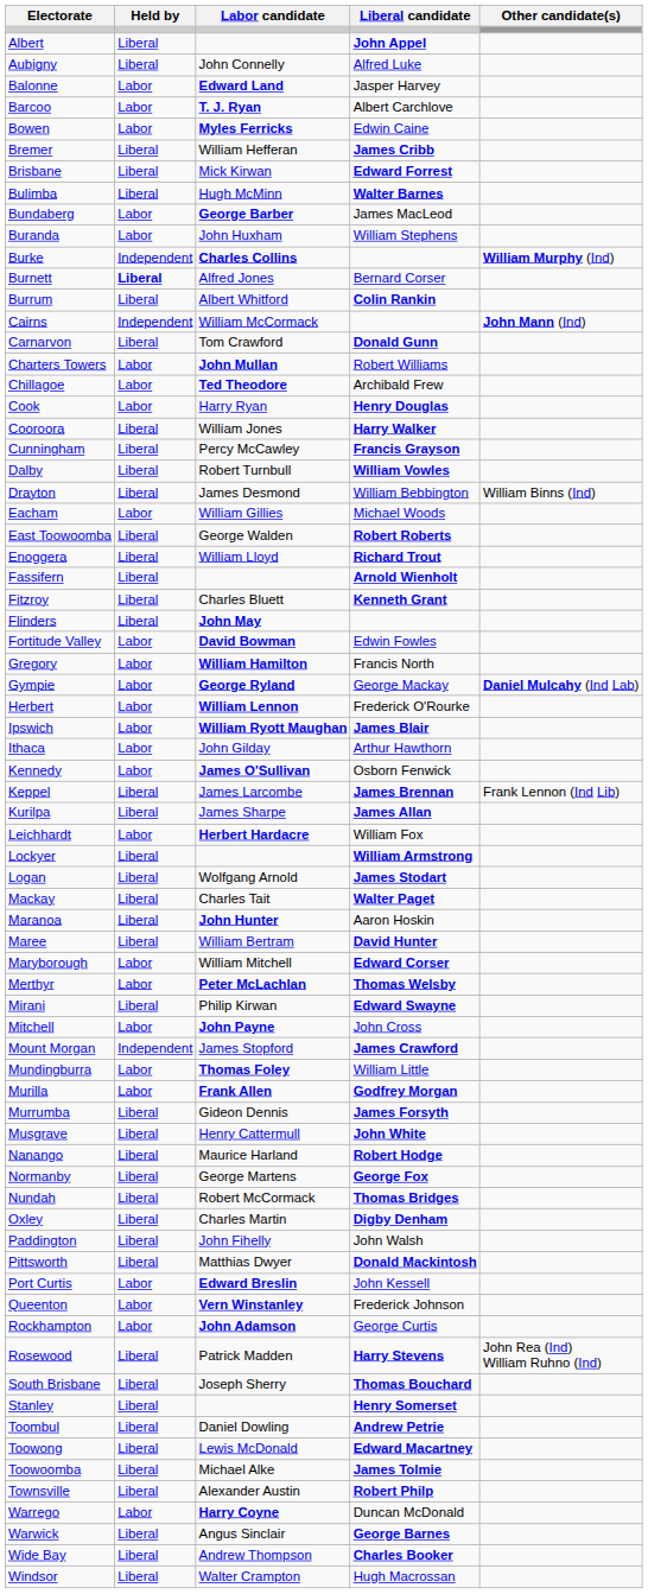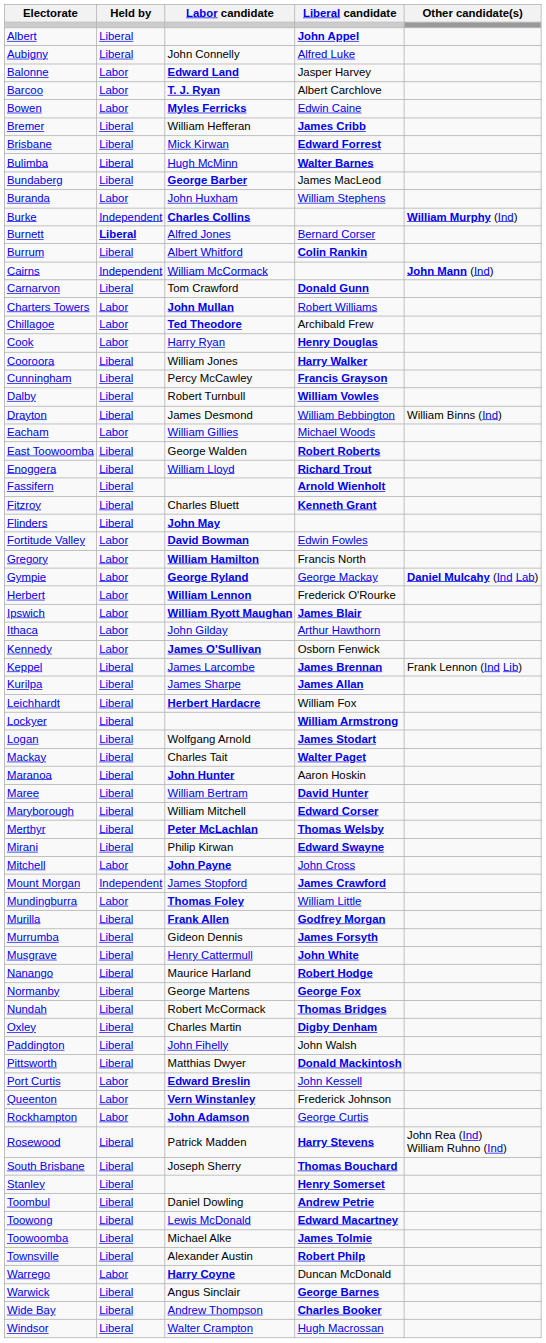 <table class="wikitable">
 <tr>
 <th>Electorate</th>
 <th>Held by</th>
 <th><a href='#'>Labor</a> candidate</th>
 <th><a href='#'>Liberal</a> candidate</th>
 <th>Other candidate(s)</th>
 </tr>
 <tr bgcolor="#cccccc">
 <td></td>
 <td></td>
 <td></td>
 <td></td>
 <td bgcolor="#999999"></td>
 </tr>
 <tr>
 <td><a href='#'>Albert</a></td>
 <td><a href='#'>Liberal</a></td>
 <td></td>
 <td><strong><a href='#'>John Appel</a></strong></td>
 <td></td>
 </tr>
 <tr>
 <td><a href='#'>Aubigny</a></td>
 <td><a href='#'>Liberal</a></td>
 <td>John Connelly</td>
 <td><a href='#'>Alfred Luke</a></td>
 <td></td>
 </tr>
 <tr>
 <td><a href='#'>Balonne</a></td>
 <td><a href='#'>Labor</a></td>
 <td><strong><a href='#'>Edward Land</a></strong></td>
 <td>Jasper Harvey</td>
 <td></td>
 </tr>
 <tr>
 <td><a href='#'>Barcoo</a></td>
 <td><a href='#'>Labor</a></td>
 <td><strong><a href='#'>T. J. Ryan</a></strong></td>
 <td>Albert Carchlove</td>
 <td></td>
 </tr>
 <tr>
 <td><a href='#'>Bowen</a></td>
 <td><a href='#'>Labor</a></td>
 <td><strong><a href='#'>Myles Ferricks</a></strong></td>
 <td><a href='#'>Edwin Caine</a></td>
 <td></td>
 </tr>
 <tr>
 <td><a href='#'>Bremer</a></td>
 <td><a href='#'>Liberal</a></td>
 <td>William Hefferan</td>
 <td><strong><a href='#'>James Cribb</a></strong></td>
 <td></td>
 </tr>
 <tr>
 <td><a href='#'>Brisbane</a></td>
 <td><a href='#'>Liberal</a></td>
 <td><a href='#'>Mick Kirwan</a></td>
 <td><strong><a href='#'>Edward Forrest</a></strong></td>
 <td></td>
 </tr>
 <tr>
 <td><a href='#'>Bulimba</a></td>
 <td><a href='#'>Liberal</a></td>
 <td><a href='#'>Hugh McMinn</a></td>
 <td><strong><a href='#'>Walter Barnes</a></strong></td>
 <td></td>
 </tr>
 <tr>
 <td><a href='#'>Bundaberg</a></td>
-<td><a href='#'>Labor</a></td>
+<td><a href='#'>Liberal</a></td>
 <td><strong><a href='#'>George Barber</a></strong></td>
 <td>James MacLeod</td>
 <td></td>
 </tr>
 <tr>
 <td><a href='#'>Buranda</a></td>
 <td><a href='#'>Labor</a></td>
 <td><a href='#'>John Huxham</a></td>
 <td><a href='#'>William Stephens</a></td>
 <td></td>
 </tr>
 <tr>
 <td><a href='#'>Burke</a></td>
 <td><a href='#'>Independent</a></td>
 <td><strong><a href='#'>Charles Collins</a></strong></td>
 <td></td>
 <td><strong><a href='#'>William Murphy</a></strong> (<a href='#'>Ind</a>)</td>
 </tr>
 <tr>
 <td><a href='#'>Burnett</a></td>
 <td><strong><a href='#'>Liberal</a></strong></td>
 <td><a href='#'>Alfred Jones</a></td>
 <td><a href='#'>Bernard Corser</a></td>
 <td></td>
 </tr>
 <tr>
 <td><a href='#'>Burrum</a></td>
 <td><a href='#'>Liberal</a></td>
 <td><a href='#'>Albert Whitford</a></td>
 <td><strong><a href='#'>Colin Rankin</a></strong></td>
 <td></td>
 </tr>
 <tr>
 <td><a href='#'>Cairns</a></td>
 <td><a href='#'>Independent</a></td>
 <td><a href='#'>William McCormack</a></td>
 <td></td>
 <td><strong><a href='#'>John Mann</a></strong> (<a href='#'>Ind</a>)</td>
 </tr>
 <tr>
 <td><a href='#'>Carnarvon</a></td>
 <td><a href='#'>Liberal</a></td>
 <td>Tom Crawford</td>
 <td><strong><a href='#'>Donald Gunn</a></strong></td>
 <td></td>
 </tr>
 <tr>
 <td><a href='#'>Charters Towers</a></td>
 <td><a href='#'>Labor</a></td>
 <td><strong><a href='#'>John Mullan</a></strong></td>
 <td><a href='#'>Robert Williams</a></td>
 <td></td>
 </tr>
 <tr>
 <td><a href='#'>Chillagoe</a></td>
 <td><a href='#'>Labor</a></td>
 <td><strong><a href='#'>Ted Theodore</a></strong></td>
 <td>Archibald Frew</td>
 <td></td>
 </tr>
 <tr>
 <td><a href='#'>Cook</a></td>
 <td><a href='#'>Labor</a></td>
 <td><a href='#'>Harry Ryan</a></td>
 <td><strong><a href='#'>Henry Douglas</a></strong></td>
 <td></td>
 </tr>
 <tr>
 <td><a href='#'>Cooroora</a></td>
 <td><a href='#'>Liberal</a></td>
 <td>William Jones</td>
 <td><strong><a href='#'>Harry Walker</a></strong></td>
 <td></td>
 </tr>
 <tr>
 <td><a href='#'>Cunningham</a></td>
 <td><a href='#'>Liberal</a></td>
 <td>Percy McCawley</td>
 <td><strong><a href='#'>Francis Grayson</a></strong></td>
 <td></td>
 </tr>
 <tr>
 <td><a href='#'>Dalby</a></td>
 <td><a href='#'>Liberal</a></td>
 <td>Robert Turnbull</td>
 <td><strong><a href='#'>William Vowles</a></strong></td>
 <td></td>
 </tr>
 <tr>
 <td><a href='#'>Drayton</a></td>
 <td><a href='#'>Liberal</a></td>
 <td>James Desmond</td>
 <td><a href='#'>William Bebbington</a></td>
 <td>William Binns (<a href='#'>Ind</a>)</td>
 </tr>
 <tr>
 <td><a href='#'>Eacham</a></td>
 <td><a href='#'>Labor</a></td>
 <td><a href='#'>William Gillies</a></td>
 <td><a href='#'>Michael Woods</a></td>
 <td></td>
 </tr>
 <tr>
 <td><a href='#'>East Toowoomba</a></td>
 <td><a href='#'>Liberal</a></td>
 <td>George Walden</td>
 <td><strong><a href='#'>Robert Roberts</a></strong></td>
 <td></td>
 </tr>
 <tr>
 <td><a href='#'>Enoggera</a></td>
 <td><a href='#'>Liberal</a></td>
 <td><a href='#'>William Lloyd</a></td>
 <td><strong><a href='#'>Richard Trout</a></strong></td>
 <td></td>
 </tr>
 <tr>
 <td><a href='#'>Fassifern</a></td>
 <td><a href='#'>Liberal</a></td>
 <td></td>
 <td><strong><a href='#'>Arnold Wienholt</a></strong></td>
 <td></td>
 </tr>
 <tr>
 <td><a href='#'>Fitzroy</a></td>
 <td><a href='#'>Liberal</a></td>
 <td>Charles Bluett</td>
 <td><strong><a href='#'>Kenneth Grant</a></strong></td>
 <td></td>
 </tr>
 <tr>
 <td><a href='#'>Flinders</a></td>
 <td><a href='#'>Liberal</a></td>
 <td><strong><a href='#'>John May</a></strong></td>
 <td></td>
 <td></td>
 </tr>
 <tr>
 <td><a href='#'>Fortitude Valley</a></td>
 <td><a href='#'>Labor</a></td>
 <td><strong><a href='#'>David Bowman</a></strong></td>
 <td><a href='#'>Edwin Fowles</a></td>
 <td></td>
 </tr>
 <tr>
 <td><a href='#'>Gregory</a></td>
 <td><a href='#'>Labor</a></td>
 <td><strong><a href='#'>William Hamilton</a></strong></td>
 <td>Francis North</td>
 <td></td>
 </tr>
 <tr>
 <td><a href='#'>Gympie</a></td>
 <td><a href='#'>Labor</a></td>
 <td><strong><a href='#'>George Ryland</a></strong></td>
 <td><a href='#'>George Mackay</a></td>
 <td><strong><a href='#'>Daniel Mulcahy</a></strong> (<a href='#'>Ind</a> <a href='#'>Lab</a>)</td>
 </tr>
 <tr>
 <td><a href='#'>Herbert</a></td>
 <td><a href='#'>Labor</a></td>
 <td><strong><a href='#'>William Lennon</a></strong></td>
 <td>Frederick O'Rourke</td>
 <td></td>
 </tr>
 <tr>
 <td><a href='#'>Ipswich</a></td>
 <td><a href='#'>Labor</a></td>
 <td><strong><a href='#'>William Ryott Maughan</a></strong></td>
 <td><strong><a href='#'>James Blair</a></strong></td>
 <td></td>
 </tr>
 <tr>
 <td><a href='#'>Ithaca</a></td>
 <td><a href='#'>Labor</a></td>
 <td><a href='#'>John Gilday</a></td>
 <td><a href='#'>Arthur Hawthorn</a></td>
 <td></td>
 </tr>
 <tr>
 <td><a href='#'>Kennedy</a></td>
 <td><a href='#'>Labor</a></td>
 <td><strong><a href='#'>James O'Sullivan</a></strong></td>
 <td>Osborn Fenwick</td>
 <td></td>
 </tr>
 <tr>
 <td><a href='#'>Keppel</a></td>
 <td><a href='#'>Liberal</a></td>
 <td><a href='#'>James Larcombe</a></td>
 <td><strong><a href='#'>James Brennan</a></strong></td>
 <td>Frank Lennon (<a href='#'>Ind</a> <a href='#'>Lib</a>)</td>
 </tr>
 <tr>
 <td><a href='#'>Kurilpa</a></td>
 <td><a href='#'>Liberal</a></td>
 <td><a href='#'>James Sharpe</a></td>
 <td><strong><a href='#'>James Allan</a></strong></td>
 <td></td>
 </tr>
 <tr>
 <td><a href='#'>Leichhardt</a></td>
-<td><a href='#'>Labor</a></td>
+<td><a href='#'>Liberal</a></td>
 <td><strong><a href='#'>Herbert Hardacre</a></strong></td>
 <td>William Fox</td>
 <td></td>
 </tr>
 <tr>
 <td><a href='#'>Lockyer</a></td>
 <td><a href='#'>Liberal</a></td>
 <td></td>
 <td><strong><a href='#'>William Armstrong</a></strong></td>
 <td></td>
 </tr>
 <tr>
 <td><a href='#'>Logan</a></td>
 <td><a href='#'>Liberal</a></td>
 <td>Wolfgang Arnold</td>
 <td><strong><a href='#'>James Stodart</a></strong></td>
 <td></td>
 </tr>
 <tr>
 <td><a href='#'>Mackay</a></td>
 <td><a href='#'>Liberal</a></td>
 <td>Charles Tait</td>
 <td><strong><a href='#'>Walter Paget</a></strong></td>
 <td></td>
 </tr>
 <tr>
 <td><a href='#'>Maranoa</a></td>
 <td><a href='#'>Liberal</a></td>
 <td><strong><a href='#'>John Hunter</a></strong></td>
 <td>Aaron Hoskin</td>
 <td></td>
 </tr>
 <tr>
 <td><a href='#'>Maree</a></td>
 <td><a href='#'>Liberal</a></td>
 <td><a href='#'>William Bertram</a></td>
 <td><strong><a href='#'>David Hunter</a></strong></td>
 <td></td>
 </tr>
 <tr>
 <td><a href='#'>Maryborough</a></td>
-<td><a href='#'>Labor</a></td>
+<td><a href='#'>Liberal</a></td>
 <td>William Mitchell</td>
 <td><strong><a href='#'>Edward Corser</a></strong></td>
 <td></td>
 </tr>
 <tr>
 <td><a href='#'>Merthyr</a></td>
-<td><a href='#'>Labor</a></td>
+<td><a href='#'>Liberal</a></td>
 <td><strong><a href='#'>Peter McLachlan</a></strong></td>
 <td><strong><a href='#'>Thomas Welsby</a></strong></td>
 <td></td>
 </tr>
 <tr>
 <td><a href='#'>Mirani</a></td>
 <td><a href='#'>Liberal</a></td>
 <td>Philip Kirwan</td>
 <td><strong><a href='#'>Edward Swayne</a></strong></td>
 <td></td>
 </tr>
 <tr>
 <td><a href='#'>Mitchell</a></td>
 <td><a href='#'>Labor</a></td>
 <td><strong><a href='#'>John Payne</a></strong></td>
 <td><a href='#'>John Cross</a></td>
 </tr>
 <tr>
 <td><a href='#'>Mount Morgan</a></td>
 <td><a href='#'>Independent</a></td>
 <td><a href='#'>James Stopford</a></td>
 <td><strong><a href='#'>James Crawford</a></strong></td>
 <td></td>
 </tr>
 <tr>
 <td><a href='#'>Mundingburra</a></td>
 <td><a href='#'>Labor</a></td>
 <td><strong><a href='#'>Thomas Foley</a></strong></td>
 <td><a href='#'>William Little</a></td>
 <td></td>
 </tr>
 <tr>
 <td><a href='#'>Murilla</a></td>
-<td><a href='#'>Labor</a></td>
+<td><a href='#'>Liberal</a></td>
 <td><strong><a href='#'>Frank Allen</a></strong></td>
 <td><strong><a href='#'>Godfrey Morgan</a></strong></td>
 <td></td>
 </tr>
 <tr>
 <td><a href='#'>Murrumba</a></td>
 <td><a href='#'>Liberal</a></td>
 <td>Gideon Dennis</td>
 <td><strong><a href='#'>James Forsyth</a></strong></td>
 <td></td>
 </tr>
 <tr>
 <td><a href='#'>Musgrave</a></td>
 <td><a href='#'>Liberal</a></td>
 <td><a href='#'>Henry Cattermull</a></td>
 <td><strong><a href='#'>John White</a></strong></td>
 <td></td>
 </tr>
 <tr>
 <td><a href='#'>Nanango</a></td>
 <td><a href='#'>Liberal</a></td>
 <td>Maurice Harland</td>
 <td><strong><a href='#'>Robert Hodge</a></strong></td>
 <td></td>
 </tr>
 <tr>
 <td><a href='#'>Normanby</a></td>
 <td><a href='#'>Liberal</a></td>
 <td>George Martens</td>
 <td><strong><a href='#'>George Fox</a></strong></td>
 <td></td>
 </tr>
 <tr>
 <td><a href='#'>Nundah</a></td>
 <td><a href='#'>Liberal</a></td>
 <td>Robert McCormack</td>
 <td><strong><a href='#'>Thomas Bridges</a></strong></td>
 <td></td>
 </tr>
 <tr>
 <td><a href='#'>Oxley</a></td>
 <td><a href='#'>Liberal</a></td>
 <td>Charles Martin</td>
 <td><strong><a href='#'>Digby Denham</a></strong></td>
 <td></td>
 </tr>
 <tr>
 <td><a href='#'>Paddington</a></td>
 <td><a href='#'>Liberal</a></td>
 <td><a href='#'>John Fihelly</a></td>
 <td>John Walsh</td>
 <td></td>
 </tr>
 <tr>
 <td><a href='#'>Pittsworth</a></td>
 <td><a href='#'>Liberal</a></td>
 <td>Matthias Dwyer</td>
 <td><strong><a href='#'>Donald Mackintosh</a></strong></td>
 <td></td>
 </tr>
 <tr>
 <td><a href='#'>Port Curtis</a></td>
 <td><a href='#'>Labor</a></td>
 <td><strong><a href='#'>Edward Breslin</a></strong></td>
 <td><a href='#'>John Kessell</a></td>
 <td></td>
 </tr>
 <tr>
 <td><a href='#'>Queenton</a></td>
 <td><a href='#'>Labor</a></td>
 <td><strong><a href='#'>Vern Winstanley</a></strong></td>
 <td>Frederick Johnson</td>
 <td></td>
 </tr>
 <tr>
 <td><a href='#'>Rockhampton</a></td>
 <td><a href='#'>Labor</a></td>
 <td><strong><a href='#'>John Adamson</a></strong></td>
 <td><a href='#'>George Curtis</a></td>
 <td></td>
 </tr>
 <tr>
 <td><a href='#'>Rosewood</a></td>
 <td><a href='#'>Liberal</a></td>
 <td>Patrick Madden</td>
 <td><strong><a href='#'>Harry Stevens</a></strong></td>
 <td>John Rea (<a href='#'>Ind</a>) <br> William Ruhno (<a href='#'>Ind</a>)</td>
 </tr>
 <tr>
 <td><a href='#'>South Brisbane</a></td>
 <td><a href='#'>Liberal</a></td>
 <td>Joseph Sherry</td>
 <td><strong><a href='#'>Thomas Bouchard</a></strong></td>
 <td></td>
 </tr>
 <tr>
 <td><a href='#'>Stanley</a></td>
 <td><a href='#'>Liberal</a></td>
 <td></td>
 <td><strong><a href='#'>Henry Somerset</a></strong></td>
 <td></td>
 </tr>
 <tr>
 <td><a href='#'>Toombul</a></td>
 <td><a href='#'>Liberal</a></td>
 <td>Daniel Dowling</td>
 <td><strong><a href='#'>Andrew Petrie</a></strong></td>
 <td></td>
 </tr>
 <tr>
 <td><a href='#'>Toowong</a></td>
 <td><a href='#'>Liberal</a></td>
 <td><a href='#'>Lewis McDonald</a></td>
 <td><strong><a href='#'>Edward Macartney</a></strong></td>
 <td></td>
 </tr>
 <tr>
 <td><a href='#'>Toowoomba</a></td>
 <td><a href='#'>Liberal</a></td>
 <td>Michael Alke</td>
 <td><strong><a href='#'>James Tolmie</a></strong></td>
 <td></td>
 </tr>
 <tr>
 <td><a href='#'>Townsville</a></td>
 <td><a href='#'>Liberal</a></td>
 <td>Alexander Austin</td>
 <td><strong><a href='#'>Robert Philp</a></strong></td>
 <td></td>
 </tr>
 <tr>
 <td><a href='#'>Warrego</a></td>
 <td><a href='#'>Labor</a></td>
 <td><strong><a href='#'>Harry Coyne</a></strong></td>
 <td>Duncan McDonald</td>
 <td></td>
 </tr>
 <tr>
 <td><a href='#'>Warwick</a></td>
 <td><a href='#'>Liberal</a></td>
 <td>Angus Sinclair</td>
 <td><strong><a href='#'>George Barnes</a></strong></td>
 <td></td>
 </tr>
 <tr>
 <td><a href='#'>Wide Bay</a></td>
 <td><a href='#'>Liberal</a></td>
 <td><a href='#'>Andrew Thompson</a></td>
 <td><strong><a href='#'>Charles Booker</a></strong></td>
 <td></td>
 </tr>
 <tr>
 <td><a href='#'>Windsor</a></td>
 <td><a href='#'>Liberal</a></td>
 <td><a href='#'>Walter Crampton</a></td>
 <td><a href='#'>Hugh Macrossan</a></td>
 <td></td>
 </tr>
 </table>
